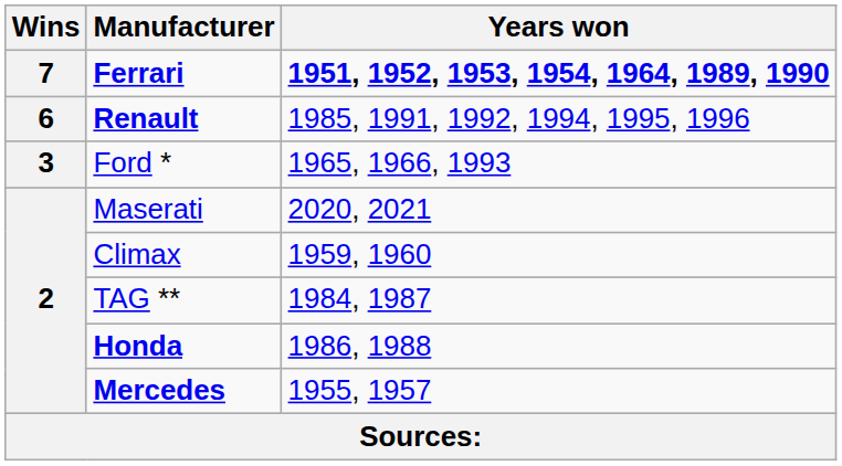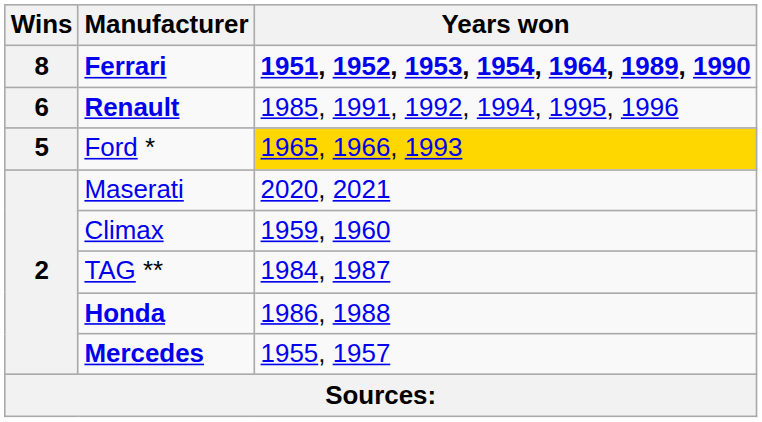 <table class="wikitable">
 <tr>
 <th>Wins</th>
 <th>Manufacturer</th>
 <th>Years won</th>
 </tr>
 <tr>
-<th>7</th>
+<th>8</th>
 <td> <strong><a href='#'>Ferrari</a></strong></td>
 <td><strong><span><a href='#'>1951</a>, <a href='#'>1952</a>, <a href='#'>1953</a>, <a href='#'>1954</a>, <a href='#'>1964</a>,</span> <a href='#'>1989</a>, <a href='#'>1990</a></strong></td>
 </tr>
 <tr>
 <th>6</th>
 <td><strong></strong> <strong><a href='#'>Renault</a></strong></td>
 <td><a href='#'>1985</a>, <a href='#'>1991</a>, <a href='#'>1992</a>, <a href='#'>1994</a>, <a href='#'>1995</a>, <a href='#'>1996</a></td>
 </tr>
 <tr>
-<th>3</th>
+<th>5</th>
 <td> <a href='#'>Ford</a> *</td>
-<td><span><a href='#'>1965</a>, <a href='#'>1966</a></span>, <a href='#'>1993</a></td>
+<td style="background: gold;"><span><a href='#'>1965</a>, <a href='#'>1966</a></span>, <a href='#'>1993</a></td>
 </tr>
 <tr>
 <th rowspan="5">2</th>
 <td> <a href='#'>Maserati</a></td>
 <td><a href='#'>2020</a>, <a href='#'>2021</a></td>
 </tr>
 <tr>
 <td> <a href='#'>Climax</a></td>
 <td><a href='#'>1959</a>, <a href='#'>1960</a></td>
 </tr>
 <tr>
 <td> <a href='#'>TAG</a> **</td>
 <td><a href='#'>1984</a>, <a href='#'>1987</a></td>
 </tr>
 <tr>
 <td> <strong><a href='#'>Honda</a></strong></td>
 <td><a href='#'>1986</a>, <a href='#'>1988</a></td>
 </tr>
 <tr>
 <td> <strong><a href='#'>Mercedes</a></strong></td>
 <td><span><a href='#'>1955</a>, <a href='#'>1957</a></span></td>
 </tr>
 <tr>
 <th colspan="3">Sources:</th>
 </tr>
 </table>
